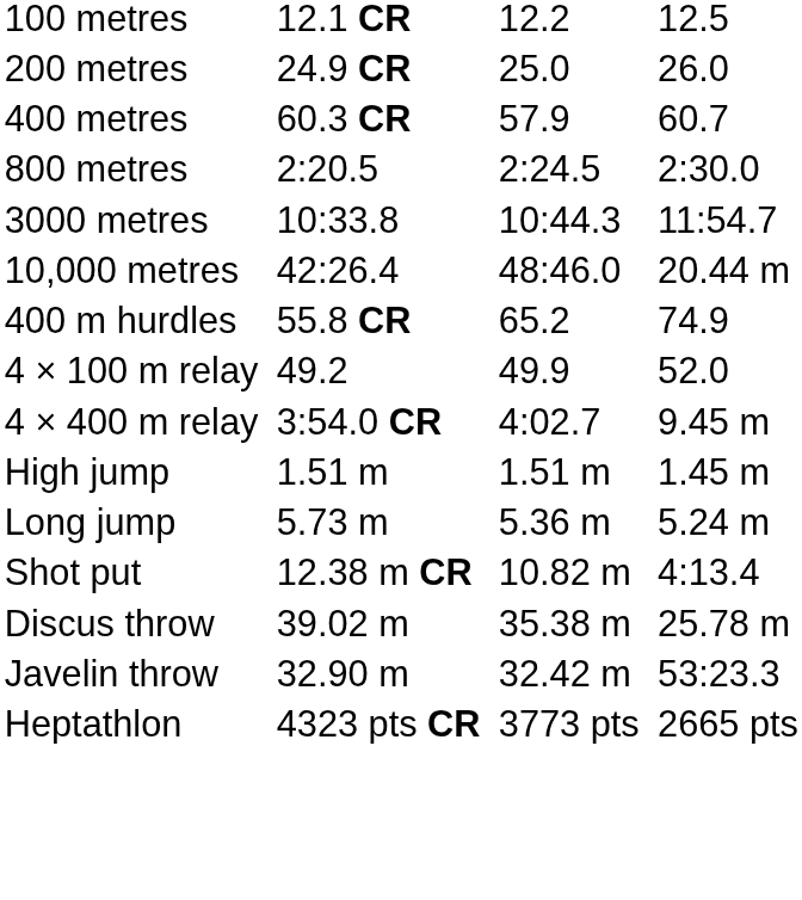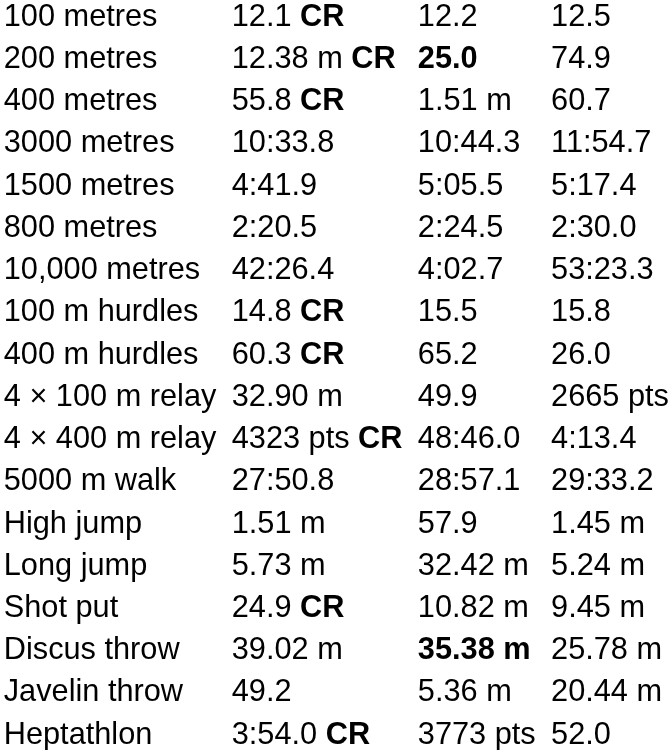 <table>
 <tr>
 <td>100 metres</td>
 <td></td>
 <td>12.1 <strong>CR</strong></td>
 <td></td>
 <td>12.2</td>
 <td></td>
 <td>12.5</td>
 </tr>
 <tr>
 <td>200 metres</td>
 <td></td>
-<td>24.9 <strong>CR</strong></td>
+<td>12.38 m <strong>CR</strong></td>
 <td></td>
-<td>25.0</td>
+<td><strong>25.0</strong></td>
 <td></td>
-<td>26.0</td>
+<td>74.9</td>
 </tr>
 <tr>
 <td>400 metres</td>
 <td></td>
-<td>60.3 <strong>CR</strong></td>
+<td>55.8 <strong>CR</strong></td>
 <td></td>
-<td>57.9</td>
+<td>1.51 m</td>
 <td></td>
 <td>60.7</td>
+</tr>
+<tr>
+<td>3000 metres</td>
+<td></td>
+<td>10:33.8</td>
+<td></td>
+<td>10:44.3</td>
+<td></td>
+<td>11:54.7</td>
+</tr>
+<tr>
+<td>1500 metres</td>
+<td></td>
+<td>4:41.9</td>
+<td></td>
+<td>5:05.5</td>
+<td></td>
+<td>5:17.4</td>
 </tr>
 <tr>
 <td>800 metres</td>
 <td></td>
 <td>2:20.5</td>
 <td></td>
 <td>2:24.5</td>
 <td></td>
 <td>2:30.0</td>
 </tr>
 <tr>
-<td>3000 metres</td>
-<td></td>
-<td>10:33.8</td>
-<td></td>
-<td>10:44.3</td>
-<td></td>
-<td>11:54.7</td>
-</tr>
-<tr>
 <td>10,000 metres</td>
 <td></td>
 <td>42:26.4</td>
 <td></td>
-<td>48:46.0</td>
+<td>4:02.7</td>
 <td></td>
-<td>20.44 m</td>
+<td>53:23.3</td>
+</tr>
+<tr>
+<td>100 m hurdles</td>
+<td></td>
+<td>14.8 <strong>CR</strong></td>
+<td></td>
+<td>15.5</td>
+<td></td>
+<td>15.8</td>
 </tr>
 <tr>
 <td>400 m hurdles</td>
 <td></td>
-<td>55.8 <strong>CR</strong></td>
+<td>60.3 <strong>CR</strong></td>
 <td></td>
 <td>65.2</td>
 <td></td>
-<td>74.9</td>
+<td>26.0</td>
 </tr>
 <tr>
 <td>4 × 100 m relay</td>
 <td></td>
-<td>49.2</td>
+<td>32.90 m</td>
 <td></td>
 <td>49.9</td>
 <td></td>
-<td>52.0</td>
+<td>2665 pts</td>
 </tr>
 <tr>
 <td>4 × 400 m relay</td>
 <td></td>
-<td>3:54.0 <strong>CR</strong></td>
+<td>4323 pts <strong>CR</strong></td>
 <td></td>
-<td>4:02.7</td>
+<td>48:46.0</td>
 <td></td>
-<td>9.45 m</td>
+<td>4:13.4</td>
+</tr>
+<tr>
+<td>5000 m walk</td>
+<td></td>
+<td>27:50.8</td>
+<td></td>
+<td>28:57.1</td>
+<td></td>
+<td>29:33.2</td>
 </tr>
 <tr>
 <td>High jump</td>
 <td></td>
 <td>1.51 m</td>
 <td></td>
-<td>1.51 m</td>
+<td>57.9</td>
 <td></td>
 <td>1.45 m</td>
 </tr>
 <tr>
 <td>Long jump</td>
 <td></td>
 <td>5.73 m</td>
 <td></td>
-<td>5.36 m</td>
+<td>32.42 m</td>
 <td></td>
 <td>5.24 m</td>
 </tr>
 <tr>
 <td>Shot put</td>
 <td></td>
-<td>12.38 m <strong>CR</strong></td>
+<td>24.9 <strong>CR</strong></td>
 <td></td>
 <td>10.82 m</td>
 <td></td>
-<td>4:13.4</td>
+<td>9.45 m</td>
 </tr>
 <tr>
 <td>Discus throw</td>
 <td></td>
 <td>39.02 m</td>
 <td></td>
-<td>35.38 m</td>
+<td><strong>35.38 m</strong></td>
 <td></td>
 <td>25.78 m</td>
 </tr>
 <tr>
 <td>Javelin throw</td>
 <td></td>
-<td>32.90 m</td>
+<td>49.2</td>
 <td></td>
-<td>32.42 m</td>
+<td>5.36 m</td>
 <td></td>
-<td>53:23.3</td>
+<td>20.44 m</td>
 </tr>
 <tr>
 <td>Heptathlon</td>
 <td></td>
-<td>4323 pts <strong>CR</strong></td>
+<td>3:54.0 <strong>CR</strong></td>
 <td></td>
 <td>3773 pts</td>
 <td></td>
-<td>2665 pts</td>
+<td>52.0</td>
 </tr>
 </table>
